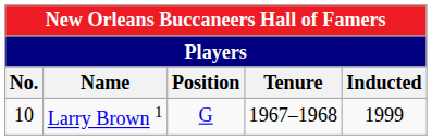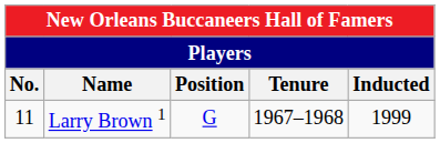 <table class="wikitable" style="text-align:center">
 <tr>
 <th colspan="5" style="background:#ED1C24; color:#FFFFFF;">New Orleans Buccaneers Hall of Famers</th>
 </tr>
 <tr>
 <th colspan="5" style="text-align:center; background:#000080; color:#FFFFFF;">Players</th>
 </tr>
 <tr>
 <th>No.</th>
 <th>Name</th>
 <th>Position</th>
 <th>Tenure</th>
 <th>Inducted</th>
 </tr>
 <tr>
-<td>10</td>
+<td>11</td>
 <td><a href='#'>Larry Brown</a> <sup>1</sup></td>
 <td><a href='#'>G</a></td>
 <td>1967–1968</td>
 <td>1999</td>
 </tr>
 </table>
